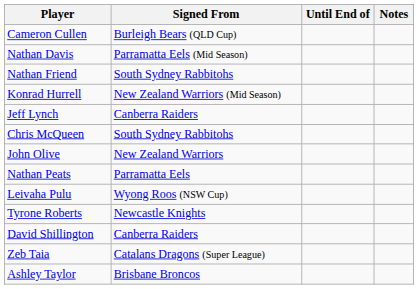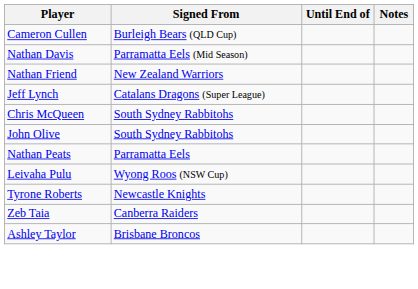 <table class="wikitable" style="font-size:90%">
 <tr bgcolor="#efefef">
 <th width="120">Player</th>
 <th width="220">Signed From</th>
 <th width="80">Until End of</th>
 <th width="40">Notes</th>
 </tr>
 <tr>
 <td><a href='#'>Cameron Cullen</a></td>
 <td> <a href='#'>Burleigh Bears</a> <small>(QLD Cup)</small></td>
 <td></td>
 <td></td>
 </tr>
 <tr>
 <td><a href='#'>Nathan Davis</a></td>
 <td> <a href='#'>Parramatta Eels</a> <small>(Mid Season)</small></td>
 <td></td>
 <td></td>
 </tr>
 <tr>
 <td><a href='#'>Nathan Friend</a></td>
-<td> <a href='#'>South Sydney Rabbitohs</a></td>
-<td></td>
-<td></td>
-</tr>
-<tr>
-<td><a href='#'>Konrad Hurrell</a></td>
-<td> <a href='#'>New Zealand Warriors</a> <small>(Mid Season)</small></td>
+<td> <a href='#'>New Zealand Warriors</a></td>
 <td></td>
 <td></td>
 </tr>
 <tr>
 <td><a href='#'>Jeff Lynch</a></td>
-<td> <a href='#'>Canberra Raiders</a></td>
+<td> <a href='#'>Catalans Dragons</a> <small>(Super League)</small></td>
 <td></td>
 <td></td>
 </tr>
 <tr>
 <td><a href='#'>Chris McQueen</a></td>
 <td> <a href='#'>South Sydney Rabbitohs</a></td>
 <td></td>
 <td></td>
 </tr>
 <tr>
 <td><a href='#'>John Olive</a></td>
-<td> <a href='#'>New Zealand Warriors</a></td>
+<td> <a href='#'>South Sydney Rabbitohs</a></td>
 <td></td>
 <td></td>
 </tr>
 <tr>
 <td><a href='#'>Nathan Peats</a></td>
 <td> <a href='#'>Parramatta Eels</a></td>
 <td></td>
 <td></td>
 </tr>
 <tr>
 <td><a href='#'>Leivaha Pulu</a></td>
 <td> <a href='#'>Wyong Roos</a> <small>(NSW Cup)</small></td>
 <td></td>
 <td></td>
 </tr>
 <tr>
 <td><a href='#'>Tyrone Roberts</a></td>
 <td> <a href='#'>Newcastle Knights</a></td>
 <td></td>
 <td></td>
 </tr>
 <tr>
-<td><a href='#'>David Shillington</a></td>
+<td><a href='#'>Zeb Taia</a></td>
 <td> <a href='#'>Canberra Raiders</a></td>
-<td></td>
-<td></td>
-</tr>
-<tr>
-<td><a href='#'>Zeb Taia</a></td>
-<td> <a href='#'>Catalans Dragons</a> <small>(Super League)</small></td>
 <td></td>
 <td></td>
 </tr>
 <tr>
 <td><a href='#'>Ashley Taylor</a></td>
 <td> <a href='#'>Brisbane Broncos</a></td>
 <td></td>
 <td></td>
 </tr>
 </table>
